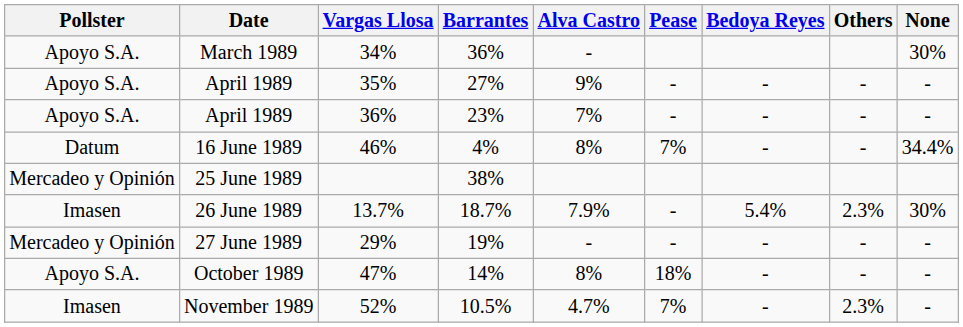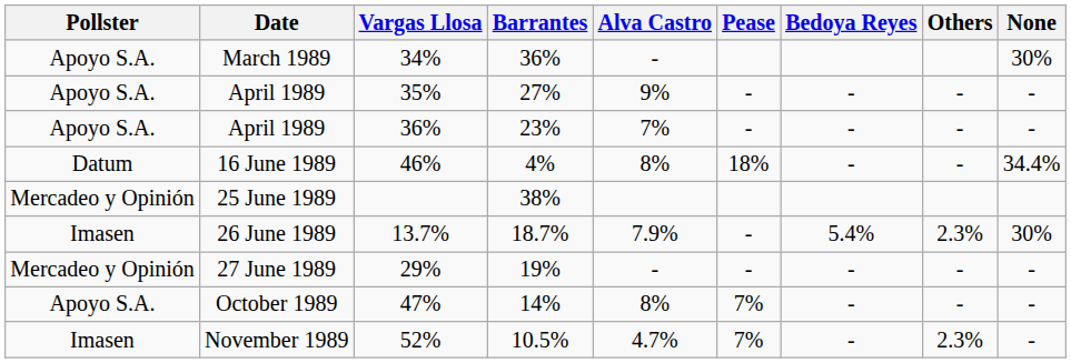 <table class="wikitable" style=text-align:center>
 <tr>
 <th>Pollster</th>
 <th>Date</th>
 <th><a href='#'>Vargas Llosa</a></th>
 <th><a href='#'>Barrantes</a></th>
 <th><a href='#'>Alva Castro</a></th>
 <th><a href='#'>Pease</a></th>
 <th><a href='#'>Bedoya Reyes</a></th>
 <th>Others</th>
 <th>None</th>
 </tr>
 <tr>
 <td>Apoyo S.A.</td>
 <td>March 1989</td>
 <td>34%</td>
 <td>36%</td>
 <td>-</td>
 <td></td>
 <td></td>
 <td></td>
 <td>30%</td>
 </tr>
 <tr>
 <td>Apoyo S.A.</td>
 <td>April 1989</td>
 <td>35%</td>
 <td>27%</td>
 <td>9%</td>
 <td>-</td>
 <td>-</td>
 <td>-</td>
 <td>-</td>
 </tr>
 <tr>
 <td>Apoyo S.A.</td>
 <td>April 1989</td>
 <td>36%</td>
 <td>23%</td>
 <td>7%</td>
 <td>-</td>
 <td>-</td>
 <td>-</td>
 <td>-</td>
 </tr>
 <tr>
 <td>Datum</td>
 <td>16 June 1989</td>
 <td>46%</td>
 <td>4%</td>
 <td>8%</td>
-<td>7%</td>
+<td>18%</td>
 <td>-</td>
 <td>-</td>
 <td>34.4%</td>
 </tr>
 <tr>
 <td>Mercadeo y Opinión</td>
 <td>25 June 1989</td>
 <td></td>
 <td>38%</td>
 <td></td>
 <td></td>
 <td></td>
 <td></td>
 <td></td>
 </tr>
 <tr>
 <td>Imasen</td>
 <td>26 June 1989</td>
 <td>13.7%</td>
 <td>18.7%</td>
 <td>7.9%</td>
 <td>-</td>
 <td>5.4%</td>
 <td>2.3%</td>
 <td>30%</td>
 </tr>
 <tr>
 <td>Mercadeo y Opinión</td>
 <td>27 June 1989</td>
 <td>29%</td>
 <td>19%</td>
 <td>-</td>
 <td>-</td>
 <td>-</td>
 <td>-</td>
 <td>-</td>
 </tr>
 <tr>
 <td>Apoyo S.A.</td>
 <td>October 1989</td>
 <td>47%</td>
 <td>14%</td>
 <td>8%</td>
-<td>18%</td>
+<td>7%</td>
 <td>-</td>
 <td>-</td>
 <td>-</td>
 </tr>
 <tr>
 <td>Imasen</td>
 <td>November 1989</td>
 <td>52%</td>
 <td>10.5%</td>
 <td>4.7%</td>
 <td>7%</td>
 <td>-</td>
 <td>2.3%</td>
 <td>-</td>
 </tr>
 </table>
